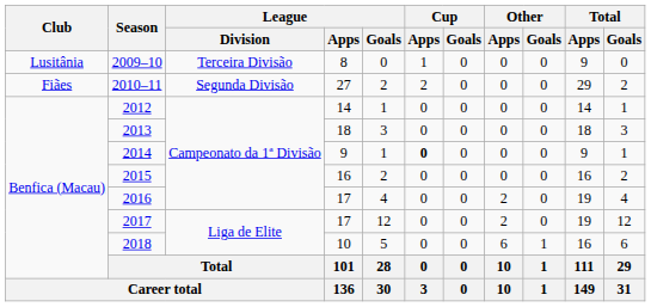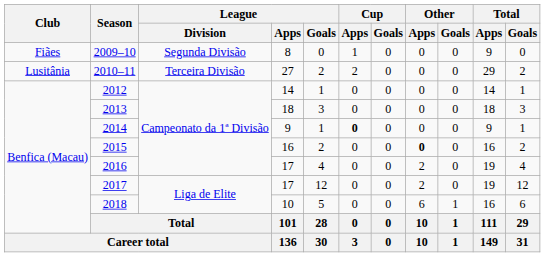 <table class="wikitable" style="text-align: center">
 <tr>
 <th rowspan="2">Club</th>
 <th rowspan="2">Season</th>
 <th colspan="3">League</th>
 <th colspan="2">Cup</th>
 <th colspan="2">Other</th>
 <th colspan="2">Total</th>
 </tr>
 <tr>
 <th>Division</th>
 <th>Apps</th>
 <th>Goals</th>
 <th>Apps</th>
 <th>Goals</th>
 <th>Apps</th>
 <th>Goals</th>
 <th>Apps</th>
 <th>Goals</th>
 </tr>
 <tr>
-<td><a href='#'>Lusitânia</a></td>
+<td><a href='#'>Fiães</a></td>
 <td><a href='#'>2009–10</a></td>
-<td><a href='#'>Terceira Divisão</a></td>
+<td><a href='#'>Segunda Divisão</a></td>
 <td>8</td>
 <td>0</td>
 <td>1</td>
 <td>0</td>
 <td>0</td>
 <td>0</td>
 <td>9</td>
 <td>0</td>
 </tr>
 <tr>
-<td><a href='#'>Fiães</a></td>
+<td><a href='#'>Lusitânia</a></td>
 <td><a href='#'>2010–11</a></td>
-<td><a href='#'>Segunda Divisão</a></td>
+<td><a href='#'>Terceira Divisão</a></td>
 <td>27</td>
 <td>2</td>
 <td>2</td>
 <td>0</td>
 <td>0</td>
 <td>0</td>
 <td>29</td>
 <td>2</td>
 </tr>
 <tr>
 <td rowspan="8"><a href='#'>Benfica (Macau)</a></td>
 <td><a href='#'>2012</a></td>
 <td rowspan="5"><a href='#'>Campeonato da 1ª Divisão</a></td>
 <td>14</td>
 <td>1</td>
 <td>0</td>
 <td>0</td>
 <td>0</td>
 <td>0</td>
 <td>14</td>
 <td>1</td>
 </tr>
 <tr>
 <td><a href='#'>2013</a></td>
 <td>18</td>
 <td>3</td>
 <td>0</td>
 <td>0</td>
 <td>0</td>
 <td>0</td>
 <td>18</td>
 <td>3</td>
 </tr>
 <tr>
 <td><a href='#'>2014</a></td>
 <td>9</td>
 <td>1</td>
 <td><strong>0</strong></td>
 <td>0</td>
 <td>0</td>
 <td>0</td>
 <td>9</td>
 <td>1</td>
 </tr>
 <tr>
 <td><a href='#'>2015</a></td>
 <td>16</td>
 <td>2</td>
 <td>0</td>
 <td>0</td>
-<td>0</td>
+<td><strong>0</strong></td>
 <td>0</td>
 <td>16</td>
 <td>2</td>
 </tr>
 <tr>
 <td><a href='#'>2016</a></td>
 <td>17</td>
 <td>4</td>
 <td>0</td>
 <td>0</td>
 <td>2</td>
 <td>0</td>
 <td>19</td>
 <td>4</td>
 </tr>
 <tr>
 <td><a href='#'>2017</a></td>
 <td rowspan="2"><a href='#'>Liga de Elite</a></td>
 <td>17</td>
 <td>12</td>
 <td>0</td>
 <td>0</td>
 <td>2</td>
 <td>0</td>
 <td>19</td>
 <td>12</td>
 </tr>
 <tr>
 <td><a href='#'>2018</a></td>
 <td>10</td>
 <td>5</td>
 <td>0</td>
 <td>0</td>
 <td>6</td>
 <td>1</td>
 <td>16</td>
 <td>6</td>
 </tr>
 <tr>
 <th colspan="2"><strong>Total</strong></th>
 <th>101</th>
 <th>28</th>
 <th>0</th>
 <th>0</th>
 <th>10</th>
 <th>1</th>
 <th>111</th>
 <th>29</th>
 </tr>
 <tr>
 <th colspan="3"><strong>Career total</strong></th>
 <th>136</th>
 <th>30</th>
 <th>3</th>
 <th>0</th>
 <th>10</th>
 <th>1</th>
 <th>149</th>
 <th>31</th>
 </tr>
 </table>
